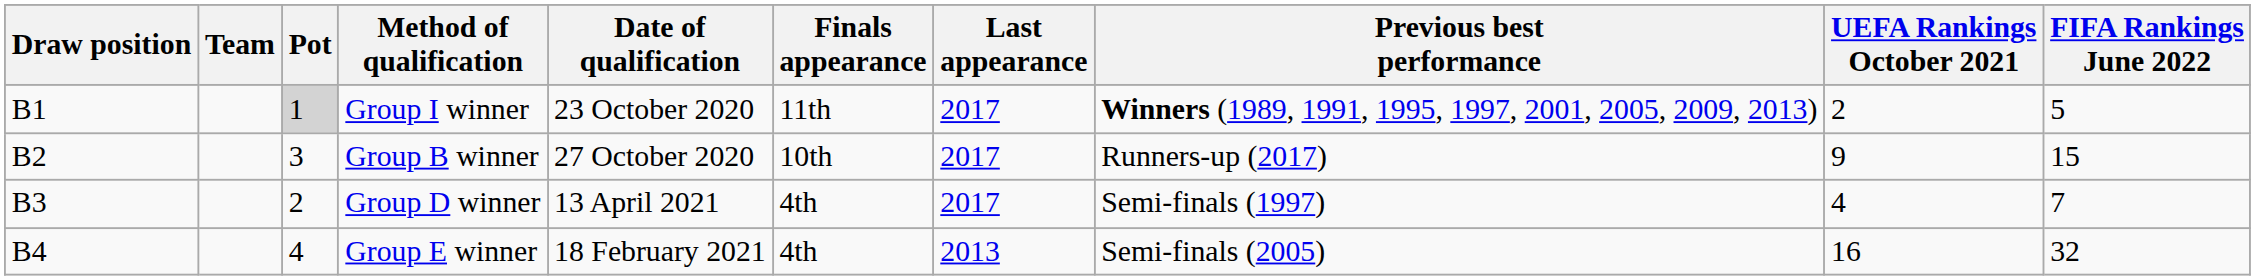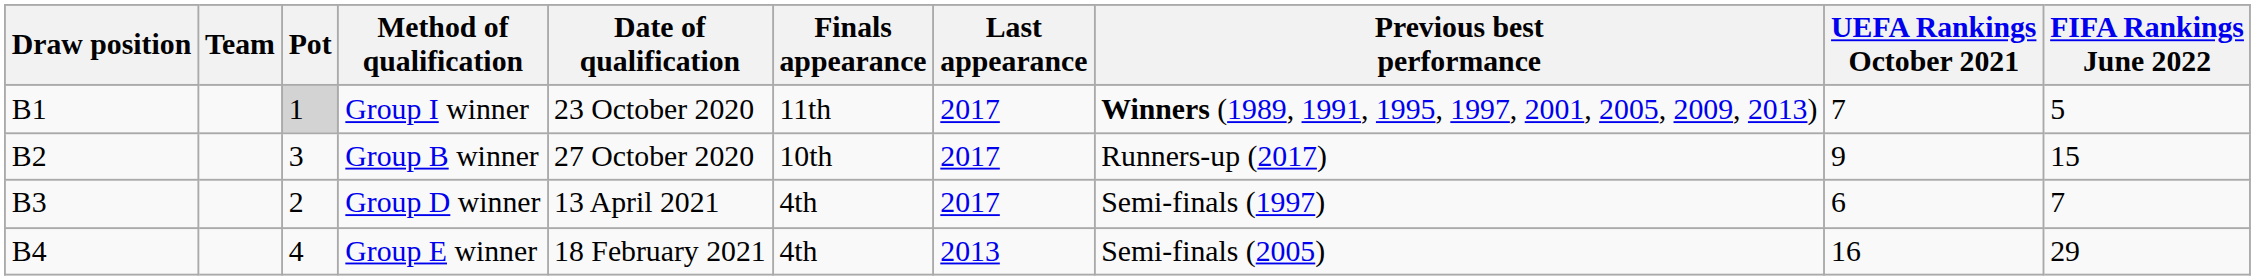 <table class="wikitable sortable">
 <tr>
 <th>Draw position</th>
 <th>Team</th>
 <th>Pot</th>
 <th>Method of<br>qualification</th>
 <th>Date of<br>qualification</th>
 <th data-sort-type="number">Finals<br>appearance</th>
 <th>Last<br>appearance</th>
 <th>Previous best<br>performance</th>
 <th><a href='#'>UEFA Rankings</a><br>October 2021</th>
 <th><a href='#'>FIFA Rankings</a><br>June 2022</th>
 </tr>
 <tr>
 <td>B1</td>
 <td style="white-space:nowrap"></td>
 <td style="background: lightgrey;">1</td>
 <td><a href='#'>Group I</a> winner</td>
 <td>23 October 2020</td>
 <td>11th</td>
 <td><a href='#'>2017</a></td>
 <td data-sort-value="1"><strong>Winners</strong> (<a href='#'>1989</a>, <a href='#'>1991</a>, <a href='#'>1995</a>, <a href='#'>1997</a>, <a href='#'>2001</a>, <a href='#'>2005</a>, <a href='#'>2009</a>, <a href='#'>2013</a>)</td>
-<td>2</td>
+<td>7</td>
 <td>5</td>
 </tr>
 <tr>
 <td>B2</td>
 <td style="white-space:nowrap"></td>
 <td>3</td>
 <td><a href='#'>Group B</a> winner</td>
 <td>27 October 2020</td>
 <td>10th</td>
 <td><a href='#'>2017</a></td>
 <td data-sort-value="2">Runners-up (<a href='#'>2017</a>)</td>
 <td>9</td>
 <td>15</td>
 </tr>
 <tr>
 <td>B3</td>
 <td style="white-space:nowrap"></td>
 <td>2</td>
 <td><a href='#'>Group D</a> winner</td>
 <td>13 April 2021</td>
 <td>4th</td>
 <td><a href='#'>2017</a></td>
 <td data-sort-value="4">Semi-finals (<a href='#'>1997</a>)</td>
-<td>4</td>
+<td>6</td>
 <td>7</td>
 </tr>
 <tr>
 <td>B4</td>
 <td style="white-space:nowrap"></td>
 <td>4</td>
 <td><a href='#'>Group E</a> winner</td>
 <td>18 February 2021</td>
 <td>4th</td>
 <td><a href='#'>2013</a></td>
 <td data-sort-value="4">Semi-finals (<a href='#'>2005</a>)</td>
 <td>16</td>
-<td>32</td>
+<td>29</td>
 </tr>
 </table>
